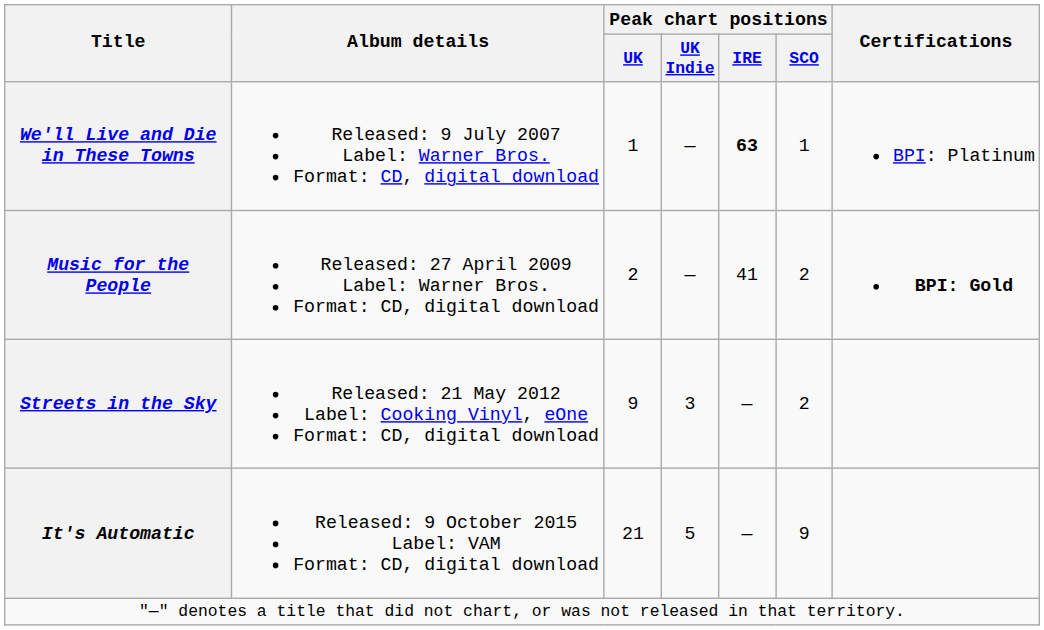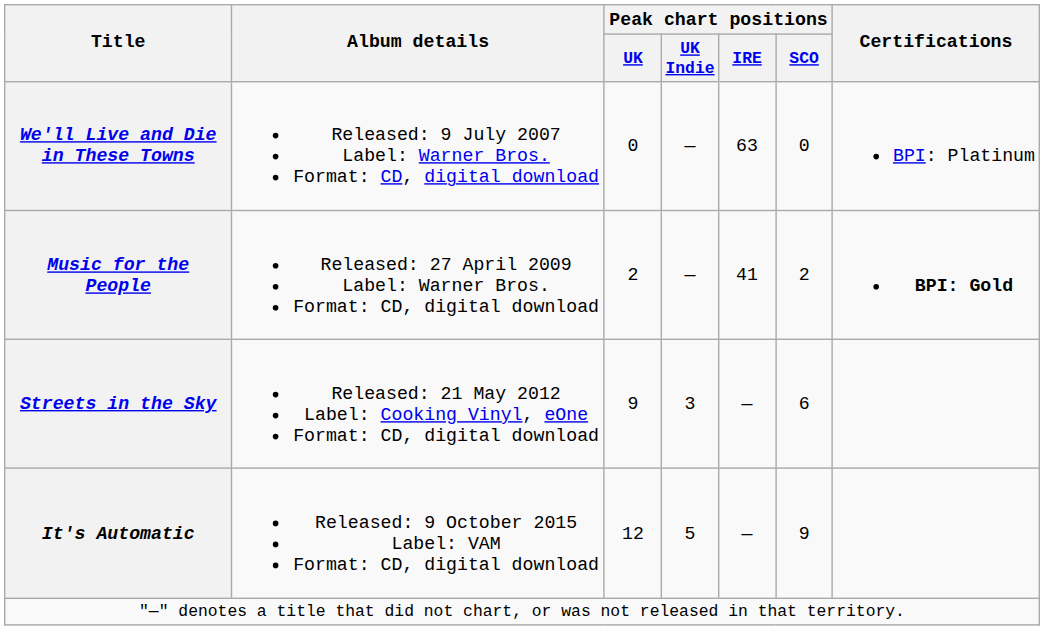 <table class="wikitable plainrowheaders" style="text-align:center;">
 <tr>
 <th scope="col" rowspan="2" style="width:12em;">Title</th>
 <th scope="col" rowspan="2" style="width:20em;">Album details</th>
 <th scope="col" colspan="4">Peak chart positions</th>
 <th scope="col" rowspan="2">Certifications</th>
 </tr>
 <tr>
 <th scope="col" style="width:3em;font-size:90%;"><a href='#'>UK</a><br></th>
 <th scope="col" style="width:3em;font-size:90%;"><a href='#'>UK<br>Indie</a><br></th>
 <th scope="col" style="width:3em;font-size:90%;"><a href='#'>IRE</a><br></th>
 <th scope="col" style="width:3em;font-size:90%;"><a href='#'>SCO</a><br></th>
 </tr>
 <tr>
 <th scope="row"><em><a href='#'>We'll Live and Die in These Towns</a></em></th>
 <td><br><ul><li>Released: 9 July 2007</li><li>Label: <a href='#'>Warner Bros.</a></li><li>Format: <a href='#'>CD</a>, <a href='#'>digital download</a></li></ul></td>
-<td>1</td>
+<td>0</td>
 <td>—</td>
-<td><strong>63</strong></td>
-<td>1</td>
+<td>63</td>
+<td>0</td>
 <td><br><ul><li><a href='#'>BPI</a>: Platinum</li></ul></td>
 </tr>
 <tr>
 <th scope="row"><em><a href='#'>Music for the People</a></em></th>
 <td><br><ul><li>Released: 27 April 2009</li><li>Label: Warner Bros.</li><li>Format: CD, digital download</li></ul></td>
 <td>2</td>
 <td>—</td>
 <td>41</td>
 <td>2</td>
 <td><strong><br><ul><li>BPI: Gold</li></ul></strong></td>
 </tr>
 <tr>
 <th scope="row"><em><a href='#'>Streets in the Sky</a></em></th>
 <td><br><ul><li>Released: 21 May 2012</li><li>Label: <a href='#'>Cooking Vinyl</a>, <a href='#'>eOne</a></li><li>Format: CD, digital download</li></ul></td>
 <td>9</td>
 <td>3</td>
 <td>—</td>
-<td>2</td>
+<td>6</td>
 <td></td>
 </tr>
 <tr>
 <th scope="row"><em>It's Automatic</em></th>
 <td><br><ul><li>Released: 9 October 2015</li><li>Label: VAM</li><li>Format: CD, digital download</li></ul></td>
-<td>21</td>
+<td>12</td>
 <td>5</td>
 <td>—</td>
 <td>9</td>
 <td></td>
 </tr>
 <tr>
 <td colspan="10" style="font-size:90%">"—" denotes a title that did not chart, or was not released in that territory.</td>
 </tr>
 </table>
